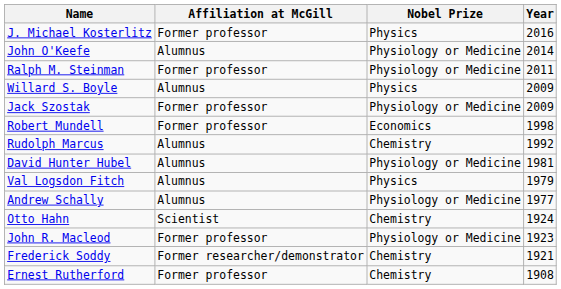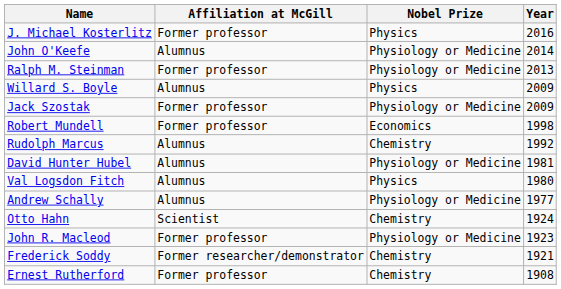 <table class="wikitable">
 <tr>
 <th>Name</th>
 <th>Affiliation at McGill</th>
 <th>Nobel Prize</th>
 <th>Year</th>
 </tr>
 <tr>
 <td><a href='#'>J. Michael Kosterlitz</a></td>
 <td>Former professor</td>
 <td>Physics</td>
 <td>2016</td>
 </tr>
 <tr>
 <td><a href='#'>John O'Keefe</a></td>
 <td>Alumnus</td>
 <td>Physiology or Medicine</td>
 <td>2014</td>
 </tr>
 <tr>
 <td><a href='#'>Ralph M. Steinman</a></td>
 <td>Former professor</td>
 <td>Physiology or Medicine</td>
-<td>2011</td>
+<td>2013</td>
 </tr>
 <tr>
 <td><a href='#'>Willard S. Boyle</a></td>
 <td>Alumnus</td>
 <td>Physics</td>
 <td>2009</td>
 </tr>
 <tr>
 <td><a href='#'>Jack Szostak</a></td>
 <td>Former professor</td>
 <td>Physiology or Medicine</td>
 <td>2009</td>
 </tr>
 <tr>
 <td><a href='#'>Robert Mundell</a></td>
 <td>Former professor</td>
 <td>Economics</td>
 <td>1998</td>
 </tr>
 <tr>
 <td><a href='#'>Rudolph Marcus</a></td>
 <td>Alumnus</td>
 <td>Chemistry</td>
 <td>1992</td>
 </tr>
 <tr>
 <td><a href='#'>David Hunter Hubel</a></td>
 <td>Alumnus</td>
 <td>Physiology or Medicine</td>
 <td>1981</td>
 </tr>
 <tr>
 <td><a href='#'>Val Logsdon Fitch</a></td>
 <td>Alumnus</td>
 <td>Physics</td>
-<td>1979</td>
+<td>1980</td>
 </tr>
 <tr>
 <td><a href='#'>Andrew Schally</a></td>
 <td>Alumnus</td>
 <td>Physiology or Medicine</td>
 <td>1977</td>
 </tr>
 <tr>
 <td><a href='#'>Otto Hahn</a></td>
 <td>Scientist</td>
 <td>Chemistry</td>
 <td>1924</td>
 </tr>
 <tr>
 <td><a href='#'>John R. Macleod</a></td>
 <td>Former professor</td>
 <td>Physiology or Medicine</td>
 <td>1923</td>
 </tr>
 <tr>
 <td><a href='#'>Frederick Soddy</a></td>
 <td>Former researcher/demonstrator</td>
 <td>Chemistry</td>
 <td>1921</td>
 </tr>
 <tr>
 <td><a href='#'>Ernest Rutherford</a></td>
 <td>Former professor</td>
 <td>Chemistry</td>
 <td>1908</td>
 </tr>
 </table>
